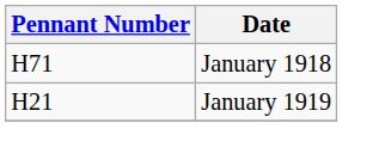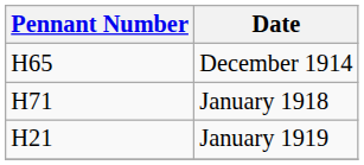 <table class="wikitable" style="text-align:left">
 <tr>
 <th><a href='#'>Pennant Number</a></th>
 <th>Date</th>
+</tr>
+<tr>
+<td>H65</td>
+<td>December 1914</td>
 </tr>
 <tr>
 <td>H71</td>
 <td>January 1918</td>
 </tr>
 <tr>
 <td>H21</td>
 <td>January 1919</td>
 </tr>
 <tr>
 </tr>
 </table>
